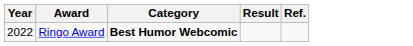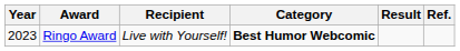 <table class="wikitable plainrowheaders sortable">
 <tr>
 <th scope="col">Year</th>
 <th scope="col">Award</th>
+<th scope="col">Recipient</th>
 <th scope="col">Category</th>
 <th scope="col">Result</th>
 <th scope="col">Ref.</th>
 </tr>
 <tr>
-<td>2022</td>
+<td>2023</td>
 <td><a href='#'>Ringo Award</a></td>
+<td><em>Live with Yourself!</em></td>
 <td><strong>Best Humor Webcomic</strong></td>
 <td></td>
 <td><br></td>
 </tr>
 </table>
